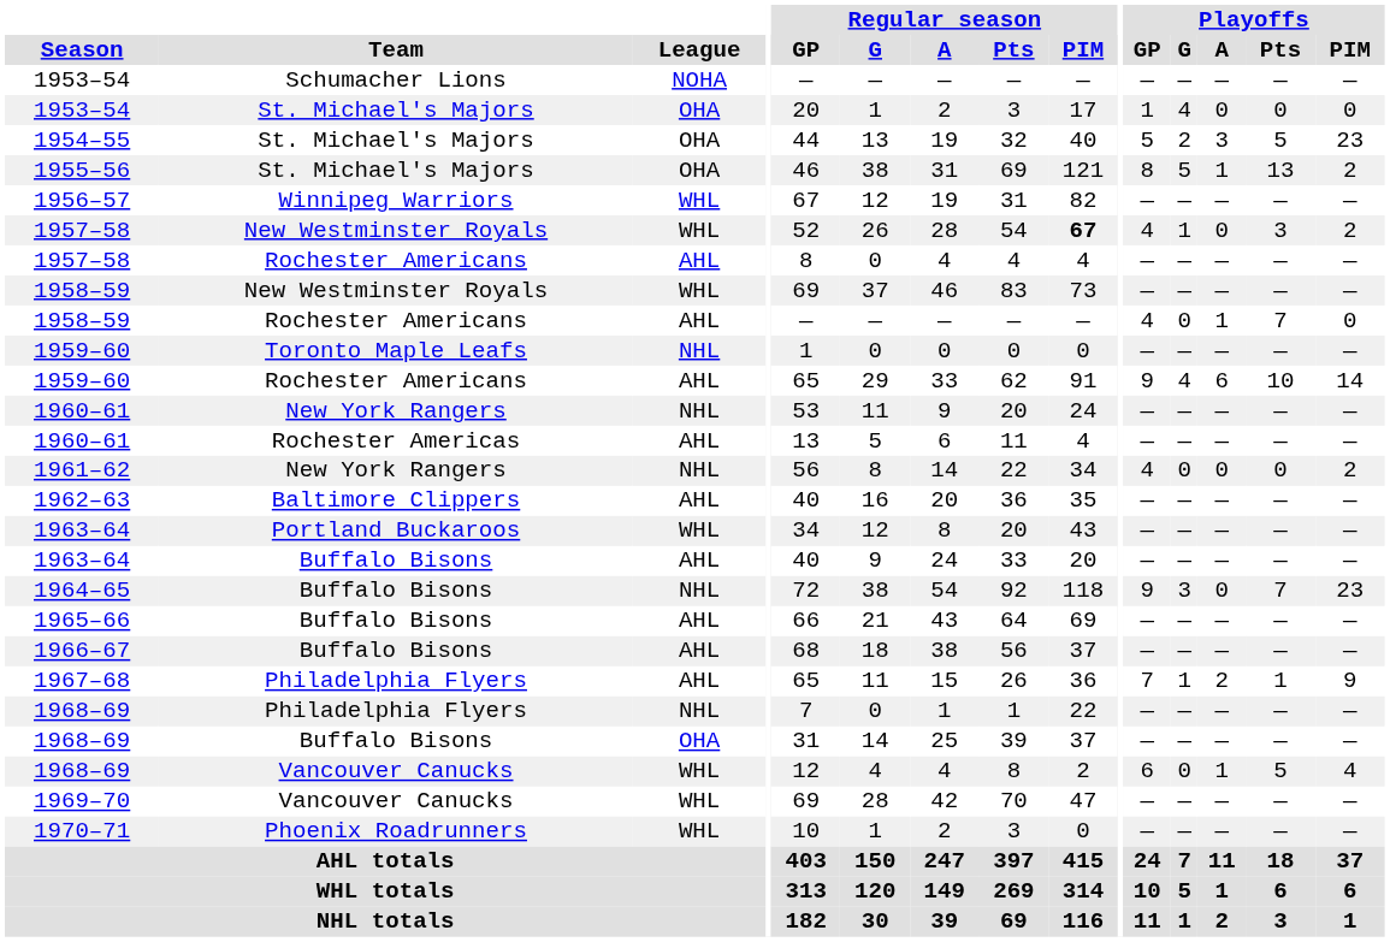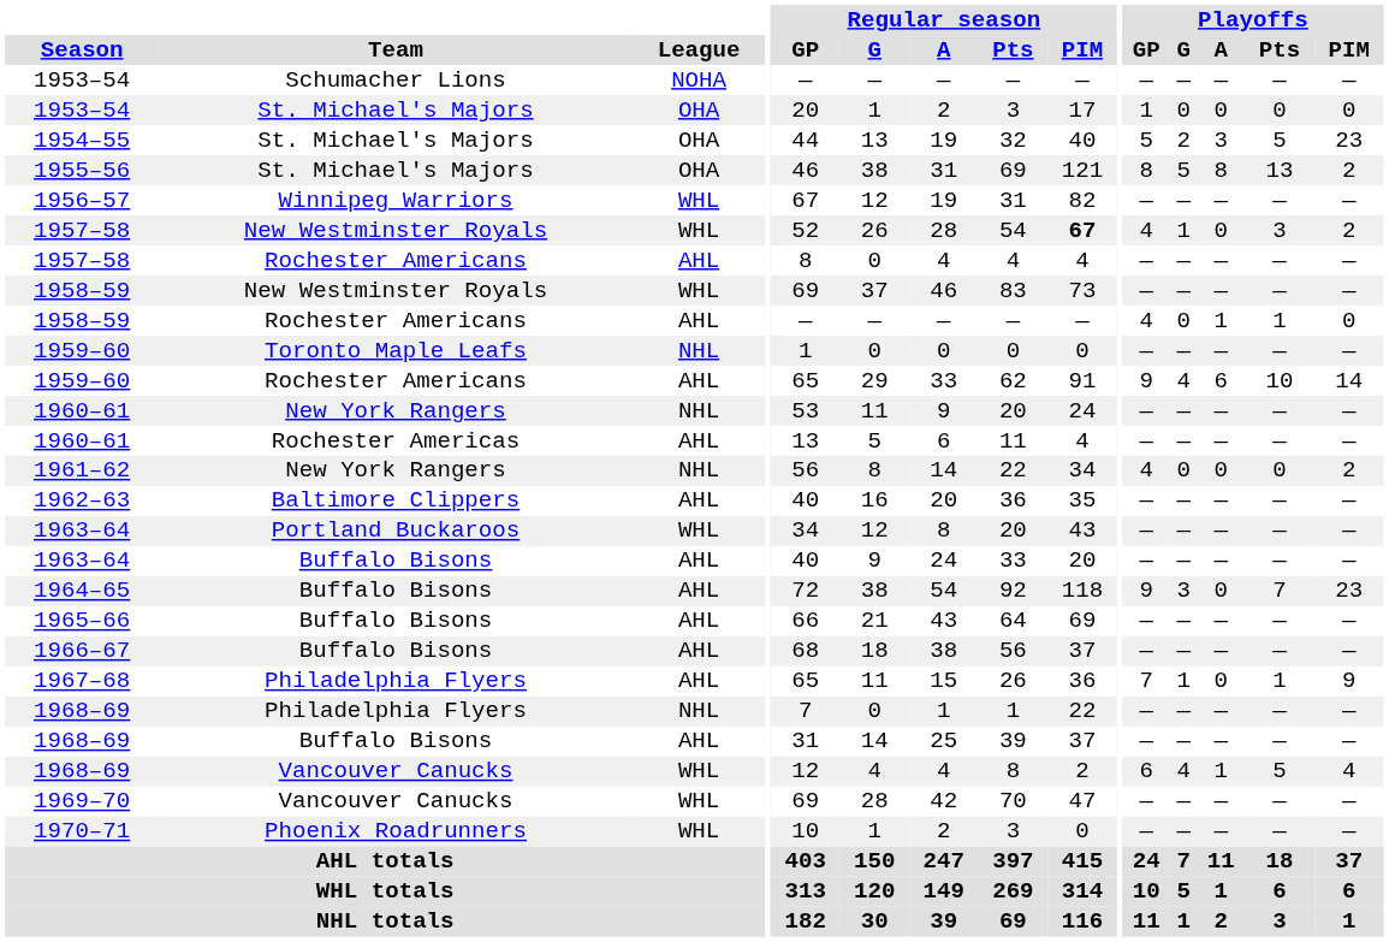 <table border="0" cellpadding="1" cellspacing="0" style="text-align:center; width:60em">
 <tr bgcolor="#e0e0e0">
 <th colspan="3" bgcolor="#ffffff"></th>
 <th rowspan="100" bgcolor="#ffffff"></th>
 <th colspan="5"><a href='#'>Regular season</a></th>
 <th rowspan="100" bgcolor="#ffffff"></th>
 <th colspan="5"><a href='#'>Playoffs</a></th>
 </tr>
 <tr bgcolor="#e0e0e0">
 <th><a href='#'>Season</a></th>
 <th>Team</th>
 <th>League</th>
 <th>GP</th>
 <th><a href='#'>G</a></th>
 <th><a href='#'>A</a></th>
 <th><a href='#'>Pts</a></th>
 <th><a href='#'>PIM</a></th>
 <th>GP</th>
 <th>G</th>
 <th>A</th>
 <th>Pts</th>
 <th>PIM</th>
 </tr>
 <tr>
 <td>1953–54</td>
 <td>Schumacher Lions</td>
 <td><a href='#'>NOHA</a></td>
 <td>—</td>
 <td>—</td>
 <td>—</td>
 <td>—</td>
 <td>—</td>
 <td>—</td>
 <td>—</td>
 <td>—</td>
 <td>—</td>
 <td>—</td>
 </tr>
 <tr bgcolor="#f0f0f0">
 <td><a href='#'>1953–54</a></td>
 <td><a href='#'>St. Michael's Majors</a></td>
 <td><a href='#'>OHA</a></td>
 <td>20</td>
 <td>1</td>
 <td>2</td>
 <td>3</td>
 <td>17</td>
 <td>1</td>
-<td>4</td>
+<td>0</td>
 <td>0</td>
 <td>0</td>
 <td>0</td>
 </tr>
 <tr>
 <td><a href='#'>1954–55</a></td>
 <td>St. Michael's Majors</td>
 <td>OHA</td>
 <td>44</td>
 <td>13</td>
 <td>19</td>
 <td>32</td>
 <td>40</td>
 <td>5</td>
 <td>2</td>
 <td>3</td>
 <td>5</td>
 <td>23</td>
 </tr>
 <tr bgcolor="#f0f0f0">
 <td><a href='#'>1955–56</a></td>
 <td>St. Michael's Majors</td>
 <td>OHA</td>
 <td>46</td>
 <td>38</td>
 <td>31</td>
 <td>69</td>
 <td>121</td>
 <td>8</td>
 <td>5</td>
-<td>1</td>
+<td>8</td>
 <td>13</td>
 <td>2</td>
 </tr>
 <tr>
 <td><a href='#'>1956–57</a></td>
 <td><a href='#'>Winnipeg Warriors</a></td>
 <td><a href='#'>WHL</a></td>
 <td>67</td>
 <td>12</td>
 <td>19</td>
 <td>31</td>
 <td>82</td>
 <td>—</td>
 <td>—</td>
 <td>—</td>
 <td>—</td>
 <td>—</td>
 </tr>
 <tr bgcolor="#f0f0f0">
 <td><a href='#'>1957–58</a></td>
 <td><a href='#'>New Westminster Royals</a></td>
 <td>WHL</td>
 <td>52</td>
 <td>26</td>
 <td>28</td>
 <td>54</td>
 <td><strong>67</strong></td>
 <td>4</td>
 <td>1</td>
 <td>0</td>
 <td>3</td>
 <td>2</td>
 </tr>
 <tr>
 <td><a href='#'>1957–58</a></td>
 <td><a href='#'>Rochester Americans</a></td>
 <td><a href='#'>AHL</a></td>
 <td>8</td>
 <td>0</td>
 <td>4</td>
 <td>4</td>
 <td>4</td>
 <td>—</td>
 <td>—</td>
 <td>—</td>
 <td>—</td>
 <td>—</td>
 </tr>
 <tr bgcolor="#f0f0f0">
 <td><a href='#'>1958–59</a></td>
 <td>New Westminster Royals</td>
 <td>WHL</td>
 <td>69</td>
 <td>37</td>
 <td>46</td>
 <td>83</td>
 <td>73</td>
 <td>—</td>
 <td>—</td>
 <td>—</td>
 <td>—</td>
 <td>—</td>
 </tr>
 <tr>
 <td><a href='#'>1958–59</a></td>
 <td>Rochester Americans</td>
 <td>AHL</td>
 <td>—</td>
 <td>—</td>
 <td>—</td>
 <td>—</td>
 <td>—</td>
 <td>4</td>
 <td>0</td>
 <td>1</td>
-<td>7</td>
+<td>1</td>
 <td>0</td>
 </tr>
 <tr bgcolor="#f0f0f0">
 <td><a href='#'>1959–60</a></td>
 <td><a href='#'>Toronto Maple Leafs</a></td>
 <td><a href='#'>NHL</a></td>
 <td>1</td>
 <td>0</td>
 <td>0</td>
 <td>0</td>
 <td>0</td>
 <td>—</td>
 <td>—</td>
 <td>—</td>
 <td>—</td>
 <td>—</td>
 </tr>
 <tr>
 <td><a href='#'>1959–60</a></td>
 <td>Rochester Americans</td>
 <td>AHL</td>
 <td>65</td>
 <td>29</td>
 <td>33</td>
 <td>62</td>
 <td>91</td>
 <td>9</td>
 <td>4</td>
 <td>6</td>
 <td>10</td>
 <td>14</td>
 </tr>
 <tr bgcolor="#f0f0f0">
 <td><a href='#'>1960–61</a></td>
 <td><a href='#'>New York Rangers</a></td>
 <td>NHL</td>
 <td>53</td>
 <td>11</td>
 <td>9</td>
 <td>20</td>
 <td>24</td>
 <td>—</td>
 <td>—</td>
 <td>—</td>
 <td>—</td>
 <td>—</td>
 </tr>
 <tr>
 <td><a href='#'>1960–61</a></td>
 <td>Rochester Americas</td>
 <td>AHL</td>
 <td>13</td>
 <td>5</td>
 <td>6</td>
 <td>11</td>
 <td>4</td>
 <td>—</td>
 <td>—</td>
 <td>—</td>
 <td>—</td>
 <td>—</td>
 </tr>
 <tr bgcolor="#f0f0f0">
 <td><a href='#'>1961–62</a></td>
 <td>New York Rangers</td>
 <td>NHL</td>
 <td>56</td>
 <td>8</td>
 <td>14</td>
 <td>22</td>
 <td>34</td>
 <td>4</td>
 <td>0</td>
 <td>0</td>
 <td>0</td>
 <td>2</td>
 </tr>
 <tr>
 <td><a href='#'>1962–63</a></td>
 <td><a href='#'>Baltimore Clippers</a></td>
 <td>AHL</td>
 <td>40</td>
 <td>16</td>
 <td>20</td>
 <td>36</td>
 <td>35</td>
 <td>—</td>
 <td>—</td>
 <td>—</td>
 <td>—</td>
 <td>—</td>
 </tr>
 <tr bgcolor="#f0f0f0">
 <td><a href='#'>1963–64</a></td>
 <td><a href='#'>Portland Buckaroos</a></td>
 <td>WHL</td>
 <td>34</td>
 <td>12</td>
 <td>8</td>
 <td>20</td>
 <td>43</td>
 <td>—</td>
 <td>—</td>
 <td>—</td>
 <td>—</td>
 <td>—</td>
 </tr>
 <tr>
 <td><a href='#'>1963–64</a></td>
 <td><a href='#'>Buffalo Bisons</a></td>
 <td>AHL</td>
 <td>40</td>
 <td>9</td>
 <td>24</td>
 <td>33</td>
 <td>20</td>
 <td>—</td>
 <td>—</td>
 <td>—</td>
 <td>—</td>
 <td>—</td>
 </tr>
 <tr bgcolor="#f0f0f0">
 <td><a href='#'>1964–65</a></td>
 <td>Buffalo Bisons</td>
-<td>NHL</td>
+<td>AHL</td>
 <td>72</td>
 <td>38</td>
 <td>54</td>
 <td>92</td>
 <td>118</td>
 <td>9</td>
 <td>3</td>
 <td>0</td>
 <td>7</td>
 <td>23</td>
 </tr>
 <tr>
 <td><a href='#'>1965–66</a></td>
 <td>Buffalo Bisons</td>
 <td>AHL</td>
 <td>66</td>
 <td>21</td>
 <td>43</td>
 <td>64</td>
 <td>69</td>
 <td>—</td>
 <td>—</td>
 <td>—</td>
 <td>—</td>
 <td>—</td>
 </tr>
 <tr bgcolor="#f0f0f0">
 <td><a href='#'>1966–67</a></td>
 <td>Buffalo Bisons</td>
 <td>AHL</td>
 <td>68</td>
 <td>18</td>
 <td>38</td>
 <td>56</td>
 <td>37</td>
 <td>—</td>
 <td>—</td>
 <td>—</td>
 <td>—</td>
 <td>—</td>
 </tr>
 <tr>
 <td><a href='#'>1967–68</a></td>
 <td><a href='#'>Philadelphia Flyers</a></td>
 <td>AHL</td>
 <td>65</td>
 <td>11</td>
 <td>15</td>
 <td>26</td>
 <td>36</td>
 <td>7</td>
 <td>1</td>
-<td>2</td>
+<td>0</td>
 <td>1</td>
 <td>9</td>
 </tr>
 <tr bgcolor="#f0f0f0">
 <td><a href='#'>1968–69</a></td>
 <td>Philadelphia Flyers</td>
 <td>NHL</td>
 <td>7</td>
 <td>0</td>
 <td>1</td>
 <td>1</td>
 <td>22</td>
 <td>—</td>
 <td>—</td>
 <td>—</td>
 <td>—</td>
 <td>—</td>
 </tr>
 <tr>
 <td><a href='#'>1968–69</a></td>
 <td>Buffalo Bisons</td>
-<td><a href='#'>OHA</a></td>
+<td>AHL</td>
 <td>31</td>
 <td>14</td>
 <td>25</td>
 <td>39</td>
 <td>37</td>
 <td>—</td>
 <td>—</td>
 <td>—</td>
 <td>—</td>
 <td>—</td>
 </tr>
 <tr bgcolor="#f0f0f0">
 <td><a href='#'>1968–69</a></td>
 <td><a href='#'>Vancouver Canucks</a></td>
 <td>WHL</td>
 <td>12</td>
 <td>4</td>
 <td>4</td>
 <td>8</td>
 <td>2</td>
 <td>6</td>
-<td>0</td>
+<td>4</td>
 <td>1</td>
 <td>5</td>
 <td>4</td>
 </tr>
 <tr>
 <td><a href='#'>1969–70</a></td>
 <td>Vancouver Canucks</td>
 <td>WHL</td>
 <td>69</td>
 <td>28</td>
 <td>42</td>
 <td>70</td>
 <td>47</td>
 <td>—</td>
 <td>—</td>
 <td>—</td>
 <td>—</td>
 <td>—</td>
 </tr>
 <tr bgcolor="#f0f0f0">
 <td><a href='#'>1970–71</a></td>
 <td><a href='#'>Phoenix Roadrunners</a></td>
 <td>WHL</td>
 <td>10</td>
 <td>1</td>
 <td>2</td>
 <td>3</td>
 <td>0</td>
 <td>—</td>
 <td>—</td>
 <td>—</td>
 <td>—</td>
 <td>—</td>
 </tr>
 <tr bgcolor="#e0e0e0">
 <th colspan="3">AHL totals</th>
 <th>403</th>
 <th>150</th>
 <th>247</th>
 <th>397</th>
 <th>415</th>
 <th>24</th>
 <th>7</th>
 <th>11</th>
 <th>18</th>
 <th>37</th>
 </tr>
 <tr bgcolor="#e0e0e0">
 <th colspan="3">WHL totals</th>
 <th>313</th>
 <th>120</th>
 <th>149</th>
 <th>269</th>
 <th>314</th>
 <th>10</th>
 <th>5</th>
 <th>1</th>
 <th>6</th>
 <th>6</th>
 </tr>
 <tr bgcolor="#e0e0e0">
 <th colspan="3">NHL totals</th>
 <th>182</th>
 <th>30</th>
 <th>39</th>
 <th>69</th>
 <th>116</th>
 <th>11</th>
 <th>1</th>
 <th>2</th>
 <th>3</th>
 <th>1</th>
 </tr>
 </table>
